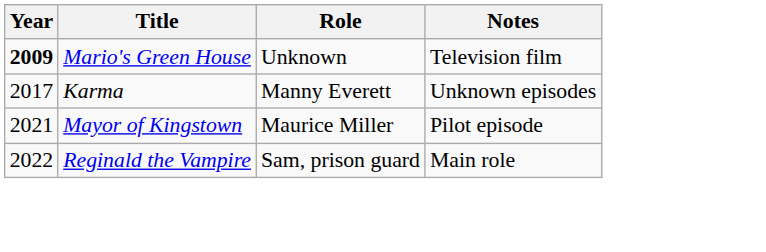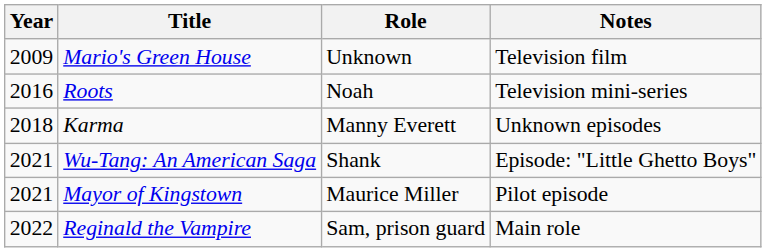 <table class="wikitable">
 <tr>
 <th>Year</th>
 <th>Title</th>
 <th>Role</th>
 <th>Notes</th>
 </tr>
 <tr>
-<td><strong>2009</strong></td>
+<td>2009</td>
 <td><em><a href='#'>Mario's Green House</a></em></td>
 <td>Unknown</td>
 <td>Television film</td>
 </tr>
 <tr>
-<td>2017</td>
+<td>2016</td>
+<td><em><a href='#'>Roots</a></em></td>
+<td>Noah</td>
+<td>Television mini-series</td>
+</tr>
+<tr>
+<td>2018</td>
 <td><em>Karma</em></td>
 <td>Manny Everett</td>
 <td>Unknown episodes</td>
+</tr>
+<tr>
+<td>2021</td>
+<td><em><a href='#'>Wu-Tang: An American Saga</a></em></td>
+<td>Shank</td>
+<td>Episode: "Little Ghetto Boys"</td>
 </tr>
 <tr>
 <td>2021</td>
 <td><em><a href='#'>Mayor of Kingstown</a></em></td>
 <td>Maurice Miller</td>
 <td>Pilot episode</td>
 </tr>
 <tr>
 <td>2022</td>
 <td><em><a href='#'>Reginald the Vampire</a></em></td>
 <td>Sam, prison guard</td>
 <td>Main role</td>
 </tr>
 </table>
